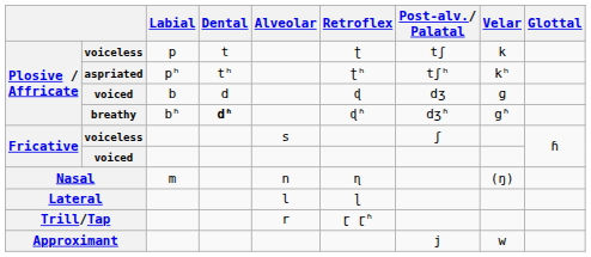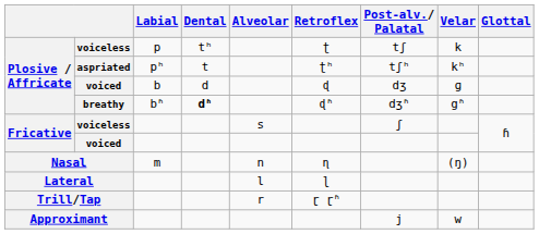 <table class="wikitable" style="text-align:center">
 <tr>
 <th colspan="2"></th>
 <th><a href='#'>Labial</a></th>
 <th><a href='#'>Dental</a></th>
 <th><a href='#'>Alveolar</a></th>
 <th><a href='#'>Retroflex</a></th>
 <th><a href='#'>Post-alv.</a>/<br><a href='#'>Palatal</a></th>
 <th><a href='#'>Velar</a></th>
 <th><a href='#'>Glottal</a></th>
 </tr>
 <tr>
 <th rowspan="4"><a href='#'>Plosive</a> / <br><a href='#'>Affricate</a></th>
 <th><small>voiceless</small></th>
 <td>p</td>
-<td>t</td>
+<td>tʰ</td>
 <td></td>
 <td>ʈ</td>
 <td>tʃ</td>
 <td>k</td>
 <td></td>
 </tr>
 <tr>
 <th><small>aspriated</small></th>
 <td>pʰ</td>
-<td>tʰ</td>
+<td>t</td>
 <td></td>
 <td>ʈʰ</td>
 <td>tʃʰ</td>
 <td>kʰ</td>
 <td></td>
 </tr>
 <tr>
 <th><small>voiced</small></th>
 <td>b</td>
 <td>d</td>
 <td></td>
 <td>ɖ</td>
 <td>dʒ</td>
 <td>ɡ</td>
 <td></td>
 </tr>
 <tr>
 <th><small>breathy</small></th>
 <td>bʱ</td>
 <td><strong>dʱ</strong></td>
 <td></td>
 <td>ɖʱ</td>
 <td>dʒʱ</td>
 <td>gʱ</td>
 <td></td>
 </tr>
 <tr>
 <th rowspan="2"><a href='#'>Fricative</a></th>
 <th><small>voiceless</small></th>
 <td></td>
 <td></td>
 <td>s</td>
 <td></td>
 <td>ʃ</td>
 <td></td>
 <td rowspan="2">ɦ</td>
 </tr>
 <tr>
 <th><small>voiced</small></th>
 <td></td>
 <td></td>
 <td></td>
 <td></td>
 <td></td>
 <td></td>
 </tr>
 <tr>
 <th colspan="2"><a href='#'>Nasal</a></th>
 <td>m</td>
 <td></td>
 <td>n</td>
 <td>ɳ</td>
 <td></td>
 <td>(ŋ)</td>
 <td></td>
 </tr>
 <tr>
 <th colspan="2"><a href='#'>Lateral</a></th>
 <td></td>
 <td></td>
 <td>l</td>
 <td>ɭ</td>
 <td></td>
 <td></td>
 <td></td>
 </tr>
 <tr>
 <th colspan="2"><a href='#'>Trill</a>/<a href='#'>Tap</a></th>
 <td></td>
 <td></td>
 <td>r</td>
 <td>ɽ ɽʱ</td>
 <td></td>
 <td></td>
 <td></td>
 </tr>
 <tr>
 <th colspan="2"><a href='#'>Approximant</a></th>
 <td></td>
 <td></td>
 <td></td>
 <td></td>
 <td>j</td>
 <td>w</td>
 <td></td>
 </tr>
 </table>
